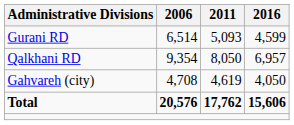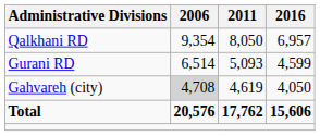 <table class="wikitable">
 <tr>
 <th>Administrative Divisions</th>
 <th>2006</th>
 <th>2011</th>
 <th>2016</th>
 </tr>
 <tr>
+<td><a href='#'>Qalkhani RD</a></td>
+<td style="text-align: right;">9,354</td>
+<td style="text-align: right;">8,050</td>
+<td style="text-align: right;">6,957</td>
+</tr>
+<tr>
 <td><a href='#'>Gurani RD</a></td>
 <td style="text-align: right;">6,514</td>
 <td style="text-align: right;">5,093</td>
 <td style="text-align: right;">4,599</td>
 </tr>
 <tr>
-<td><a href='#'>Qalkhani RD</a></td>
-<td style="text-align: right;">9,354</td>
-<td style="text-align: right;">8,050</td>
-<td style="text-align: right;">6,957</td>
-</tr>
-<tr>
 <td><a href='#'>Gahvareh</a> (city)</td>
-<td style="text-align: right;">4,708</td>
+<td style="background: lightgrey; text-align: right;">4,708</td>
 <td style="text-align: right;">4,619</td>
 <td style="text-align: right;">4,050</td>
 </tr>
 <tr>
 <td><strong>Total</strong></td>
 <td style="text-align: right;"><strong>20,576</strong></td>
 <td style="text-align: right;"><strong>17,762</strong></td>
 <td style="text-align: right;"><strong>15,606</strong></td>
 </tr>
 <tr>
 <td colspan=4></td>
 </tr>
 </table>
